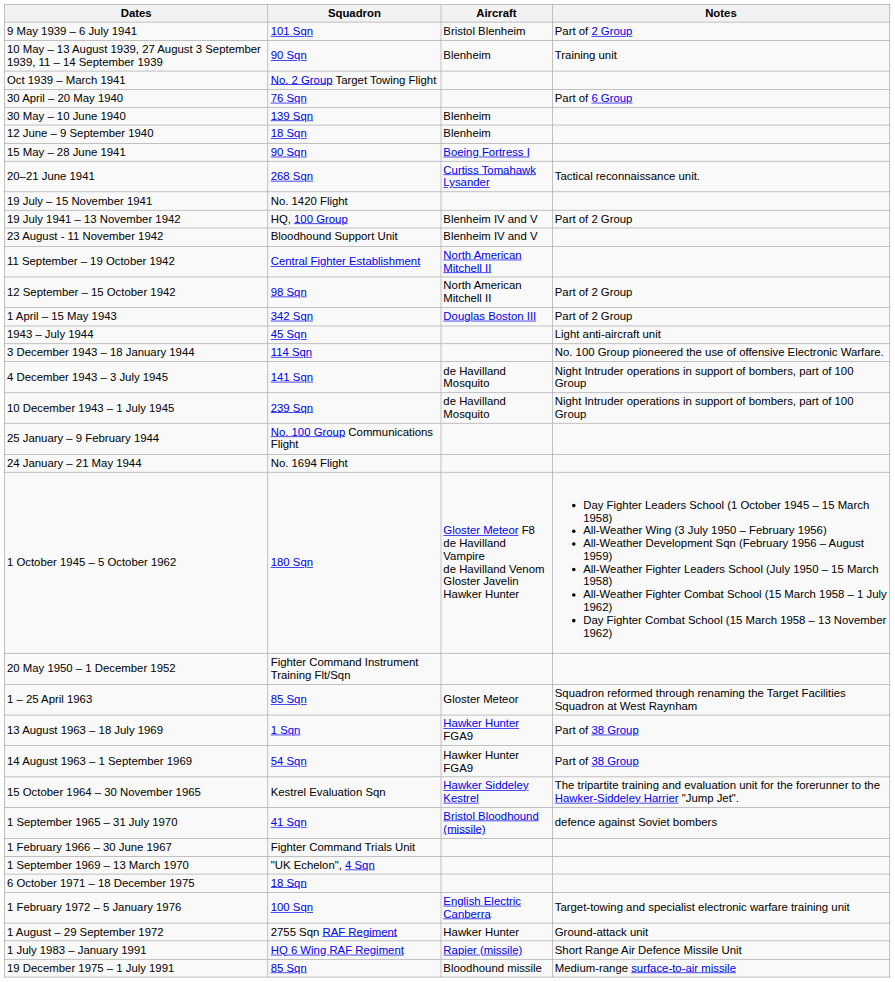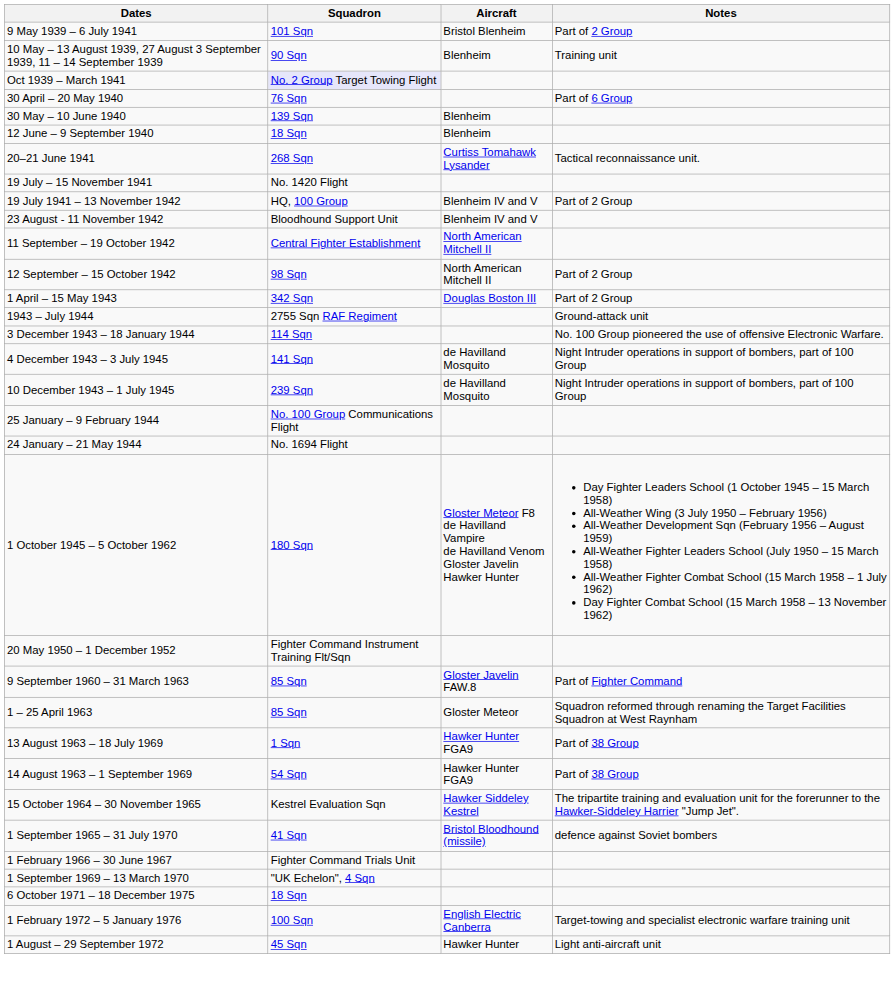 <table class="wikitable">
 <tr>
 <th>Dates</th>
 <th>Squadron</th>
 <th>Aircraft</th>
 <th>Notes</th>
 </tr>
 <tr>
 <td>9 May 1939 – 6 July 1941</td>
 <td><a href='#'>101 Sqn</a></td>
 <td>Bristol Blenheim</td>
 <td>Part of <a href='#'>2 Group</a></td>
 </tr>
 <tr>
 <td>10 May – 13 August 1939, 27 August 3 September 1939, 11 – 14 September 1939</td>
 <td><a href='#'>90 Sqn</a></td>
 <td>Blenheim</td>
 <td>Training unit</td>
 </tr>
 <tr>
 <td>Oct 1939 – March 1941</td>
-<td><a href='#'>No. 2 Group</a> Target Towing Flight</td>
+<td style="background: lavender;"><a href='#'>No. 2 Group</a> Target Towing Flight</td>
 <td></td>
 <td></td>
 </tr>
 <tr>
 <td>30 April – 20 May 1940</td>
 <td><a href='#'>76 Sqn</a></td>
 <td></td>
 <td>Part of <a href='#'>6 Group</a></td>
 </tr>
 <tr>
 <td>30 May – 10 June 1940</td>
 <td><a href='#'>139 Sqn</a></td>
 <td>Blenheim</td>
 <td></td>
 </tr>
 <tr>
 <td>12 June – 9 September 1940</td>
 <td><a href='#'>18 Sqn</a></td>
 <td>Blenheim</td>
-<td></td>
-</tr>
-<tr>
-<td>15 May – 28 June 1941</td>
-<td><a href='#'>90 Sqn</a></td>
-<td><a href='#'>Boeing Fortress I</a></td>
 <td></td>
 </tr>
 <tr>
 <td>20–21 June 1941</td>
 <td><a href='#'>268 Sqn</a></td>
 <td><a href='#'>Curtiss Tomahawk</a><br><a href='#'>Lysander</a></td>
 <td>Tactical reconnaissance unit.</td>
 </tr>
 <tr>
 <td>19 July – 15 November 1941</td>
 <td>No. 1420 Flight</td>
 <td></td>
 <td></td>
 </tr>
 <tr>
 <td>19 July 1941 – 13 November 1942</td>
 <td>HQ, <a href='#'>100 Group</a></td>
 <td>Blenheim IV and V</td>
 <td>Part of 2 Group</td>
 </tr>
 <tr>
 <td>23 August - 11 November 1942</td>
 <td>Bloodhound Support Unit</td>
 <td>Blenheim IV and V</td>
 <td></td>
 </tr>
 <tr>
 <td>11 September – 19 October 1942</td>
 <td><a href='#'>Central Fighter Establishment</a></td>
 <td><a href='#'>North American Mitchell II</a></td>
 <td></td>
 </tr>
 <tr>
 <td>12 September – 15 October 1942</td>
 <td><a href='#'>98 Sqn</a></td>
 <td>North American Mitchell II</td>
 <td>Part of 2 Group</td>
 </tr>
 <tr>
 <td>1 April – 15 May 1943</td>
 <td><a href='#'>342 Sqn</a></td>
 <td><a href='#'>Douglas Boston III</a></td>
 <td>Part of 2 Group</td>
 </tr>
 <tr>
 <td>1943 – July 1944</td>
-<td><a href='#'>45 Sqn</a></td>
+<td>2755 Sqn <a href='#'>RAF Regiment</a></td>
 <td></td>
-<td>Light anti-aircraft unit</td>
+<td>Ground-attack unit</td>
 </tr>
 <tr>
 <td>3 December 1943 – 18 January 1944</td>
 <td><a href='#'>114 Sqn</a></td>
 <td></td>
 <td>No. 100 Group pioneered the use of offensive Electronic Warfare.</td>
 </tr>
 <tr>
 <td>4 December 1943 – 3 July 1945</td>
 <td><a href='#'>141 Sqn</a></td>
 <td>de Havilland Mosquito</td>
 <td>Night Intruder operations in support of bombers, part of 100 Group</td>
 </tr>
 <tr>
 <td>10 December 1943 – 1 July 1945</td>
 <td><a href='#'>239 Sqn</a></td>
 <td>de Havilland Mosquito</td>
 <td>Night Intruder operations in support of bombers, part of 100 Group</td>
 </tr>
 <tr>
 <td>25 January – 9 February 1944</td>
 <td><a href='#'>No. 100 Group</a> Communications Flight</td>
 <td></td>
 <td></td>
 </tr>
 <tr>
 <td>24 January – 21 May 1944</td>
 <td>No. 1694 Flight</td>
 <td></td>
 <td></td>
 </tr>
 <tr>
 <td>1 October 1945 – 5 October 1962</td>
 <td><a href='#'>180 Sqn</a></td>
 <td><a href='#'>Gloster Meteor</a> F8<br> de Havilland Vampire <br>de Havilland Venom<br>Gloster Javelin<br>Hawker Hunter</td>
 <td><br><ul><li>Day Fighter Leaders School (1 October 1945 – 15 March 1958)</li><li>All-Weather Wing (3 July 1950 – February 1956)</li><li>All-Weather Development Sqn (February 1956 – August 1959)</li><li>All-Weather Fighter Leaders School (July 1950 – 15 March 1958)</li><li>All-Weather Fighter Combat School (15 March 1958 – 1 July 1962)</li><li>Day Fighter Combat School (15 March 1958 – 13 November 1962)</li></ul></td>
 </tr>
 <tr>
 <td>20 May 1950 – 1 December 1952</td>
 <td>Fighter Command Instrument Training Flt/Sqn</td>
 <td></td>
 <td></td>
+</tr>
+<tr>
+<td>9 September 1960 – 31 March 1963</td>
+<td><a href='#'>85 Sqn</a></td>
+<td><a href='#'>Gloster Javelin</a> FAW.8</td>
+<td>Part of <a href='#'>Fighter Command</a></td>
 </tr>
 <tr>
 <td>1 – 25 April 1963</td>
 <td><a href='#'>85 Sqn</a></td>
 <td>Gloster Meteor</td>
 <td>Squadron reformed through renaming the Target Facilities Squadron at West Raynham</td>
 </tr>
 <tr>
 <td>13 August 1963 – 18 July 1969</td>
 <td><a href='#'>1 Sqn</a></td>
 <td><a href='#'>Hawker Hunter</a> FGA9</td>
 <td>Part of <a href='#'>38 Group</a></td>
 </tr>
 <tr>
 <td>14 August 1963 – 1 September 1969</td>
 <td><a href='#'>54 Sqn</a></td>
 <td>Hawker Hunter FGA9</td>
 <td>Part of <a href='#'>38 Group</a></td>
 </tr>
 <tr>
 <td>15 October 1964 – 30 November 1965</td>
 <td>Kestrel Evaluation Sqn</td>
 <td><a href='#'>Hawker Siddeley Kestrel</a></td>
 <td>The tripartite training and evaluation unit for the forerunner to the <a href='#'>Hawker-Siddeley Harrier</a> "Jump Jet".</td>
 </tr>
 <tr>
 <td>1 September 1965 – 31 July 1970</td>
 <td><a href='#'>41 Sqn</a></td>
 <td><a href='#'>Bristol Bloodhound (missile)</a></td>
 <td>defence against Soviet bombers</td>
 </tr>
 <tr>
 <td>1 February 1966 – 30 June 1967</td>
 <td>Fighter Command Trials Unit</td>
 <td></td>
 <td></td>
 </tr>
 <tr>
 <td>1 September 1969 – 13 March 1970</td>
 <td>"UK Echelon", <a href='#'>4 Sqn</a></td>
 <td></td>
 <td></td>
 </tr>
 <tr>
 <td>6 October 1971 – 18 December 1975</td>
 <td><a href='#'>18 Sqn</a></td>
 <td></td>
 <td></td>
 </tr>
 <tr>
 <td>1 February 1972 – 5 January 1976</td>
 <td><a href='#'>100 Sqn</a></td>
 <td><a href='#'>English Electric Canberra</a></td>
 <td>Target-towing and specialist electronic warfare training unit</td>
 </tr>
 <tr>
 <td>1 August – 29 September 1972</td>
-<td>2755 Sqn <a href='#'>RAF Regiment</a></td>
+<td><a href='#'>45 Sqn</a></td>
 <td>Hawker Hunter</td>
-<td>Ground-attack unit</td>
-</tr>
-<tr>
-<td>1 July 1983 – January 1991</td>
-<td><a href='#'>HQ 6 Wing RAF Regiment</a></td>
-<td><a href='#'>Rapier (missile)</a></td>
-<td>Short Range Air Defence Missile Unit</td>
-</tr>
-<tr>
-<td>19 December 1975 – 1 July 1991</td>
-<td><a href='#'>85 Sqn</a></td>
-<td>Bloodhound missile</td>
-<td>Medium-range <a href='#'>surface-to-air missile</a></td>
+<td>Light anti-aircraft unit</td>
 </tr>
 </table>
